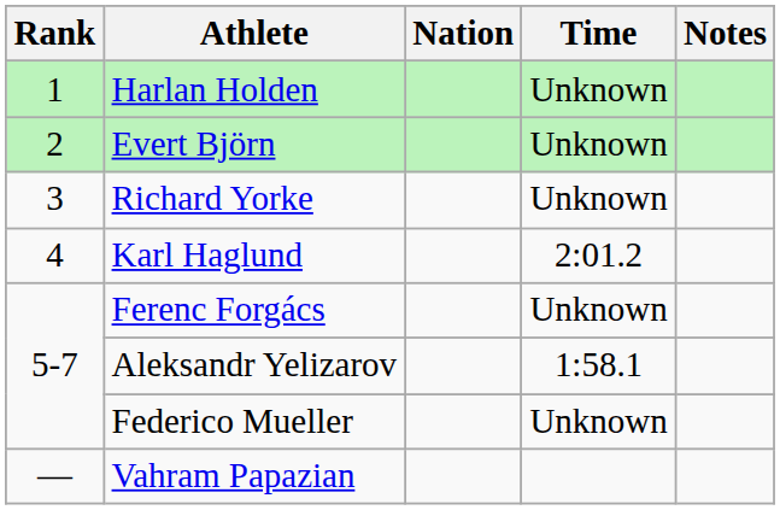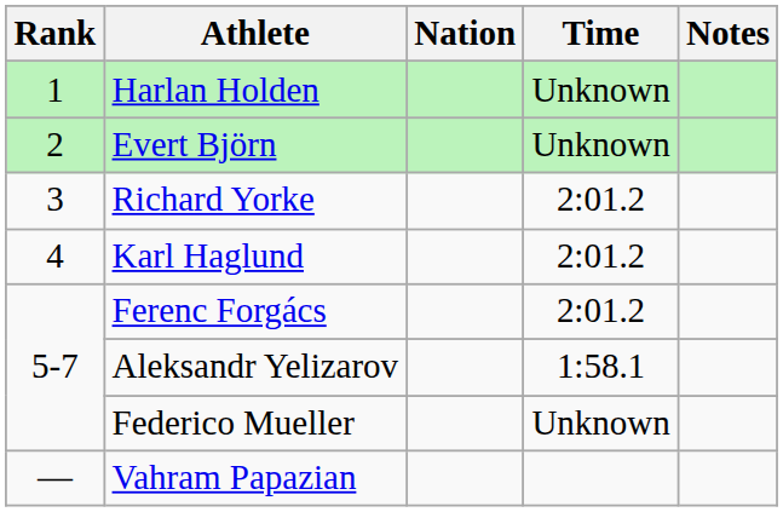 <table class="wikitable sortable" style="text-align:center">
 <tr>
 <th>Rank</th>
 <th>Athlete</th>
 <th>Nation</th>
 <th>Time</th>
 <th>Notes</th>
 </tr>
 <tr bgcolor=bbf3bb>
 <td>1</td>
 <td align=left><a href='#'>Harlan Holden</a></td>
 <td align=left></td>
 <td data-sort-value=3:00.0>Unknown</td>
 <td></td>
 </tr>
 <tr bgcolor=bbf3bb>
 <td>2</td>
 <td align=left><a href='#'>Evert Björn</a></td>
 <td align=left></td>
 <td data-sort-value=2:00.0>Unknown</td>
 <td></td>
 </tr>
 <tr>
 <td>3</td>
 <td align=left><a href='#'>Richard Yorke</a></td>
 <td align=left></td>
-<td data-sort-value=2:01.0>Unknown</td>
+<td>2:01.2</td>
 <td></td>
 </tr>
 <tr>
 <td>4</td>
 <td align=left><a href='#'>Karl Haglund</a></td>
 <td align=left></td>
 <td>2:01.2</td>
 <td></td>
 </tr>
 <tr>
 <td rowspan=3>5-7</td>
 <td align=left><a href='#'>Ferenc Forgács</a></td>
 <td align=left></td>
-<td data-sort-value=3:00.0>Unknown</td>
+<td>2:01.2</td>
 <td></td>
 </tr>
 <tr>
 <td align=left>Aleksandr Yelizarov</td>
 <td align=left></td>
 <td>1:58.1</td>
 <td></td>
 </tr>
 <tr>
 <td align=left>Federico Mueller</td>
 <td align=left></td>
 <td data-sort-value=3:00.0>Unknown</td>
 <td></td>
 </tr>
 <tr>
 <td data-sort-value=8>—</td>
 <td align=left><a href='#'>Vahram Papazian</a></td>
 <td align=left></td>
 <td></td>
 <td></td>
 </tr>
 </table>
